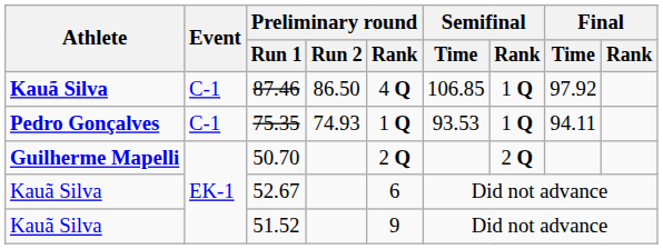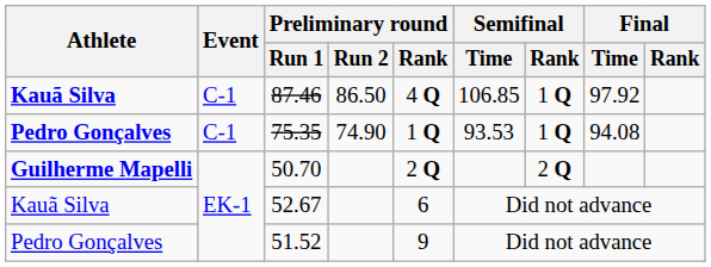 <table class=wikitable style=font-size:90%;text-align:center>
 <tr>
 <th rowspan=2>Athlete</th>
 <th rowspan=2>Event</th>
 <th colspan=3>Preliminary round</th>
 <th colspan=2>Semifinal</th>
 <th colspan=2>Final</th>
 </tr>
 <tr style=font-size:95%>
 <th>Run 1</th>
 <th>Run 2</th>
 <th>Rank</th>
 <th>Time</th>
 <th>Rank</th>
 <th>Time</th>
 <th>Rank</th>
 </tr>
 <tr>
 <td align=left><strong><a href='#'>Kauã Silva</a></strong></td>
 <td align=left><a href='#'>C-1</a></td>
 <td><s>87.46</s></td>
 <td>86.50</td>
 <td>4 <strong>Q</strong></td>
 <td>106.85</td>
 <td>1 <strong>Q</strong></td>
 <td>97.92</td>
 <td></td>
 </tr>
 <tr>
 <td align=left><strong><a href='#'>Pedro Gonçalves</a></strong></td>
 <td align=left><a href='#'>C-1</a></td>
 <td><s>75.35</s></td>
-<td>74.93</td>
+<td>74.90</td>
 <td>1 <strong>Q</strong></td>
 <td>93.53</td>
 <td>1 <strong>Q</strong></td>
-<td>94.11</td>
+<td>94.08</td>
 <td></td>
 </tr>
 <tr>
 <td align=left><strong><a href='#'>Guilherme Mapelli</a></strong></td>
 <td align=left rowspan=3><a href='#'>EK-1</a></td>
 <td>50.70</td>
 <td></td>
 <td>2 <strong>Q</strong></td>
 <td></td>
 <td>2 <strong>Q</strong></td>
 <td></td>
 <td></td>
 </tr>
 <tr>
 <td align=left><a href='#'>Kauã Silva</a></td>
 <td>52.67</td>
 <td></td>
 <td>6</td>
 <td colspan=4>Did not advance</td>
 </tr>
 <tr>
-<td align=left><a href='#'>Kauã Silva</a></td>
+<td align=left><a href='#'>Pedro Gonçalves</a></td>
 <td>51.52</td>
 <td></td>
 <td>9</td>
 <td colspan=4>Did not advance</td>
 </tr>
 </table>
